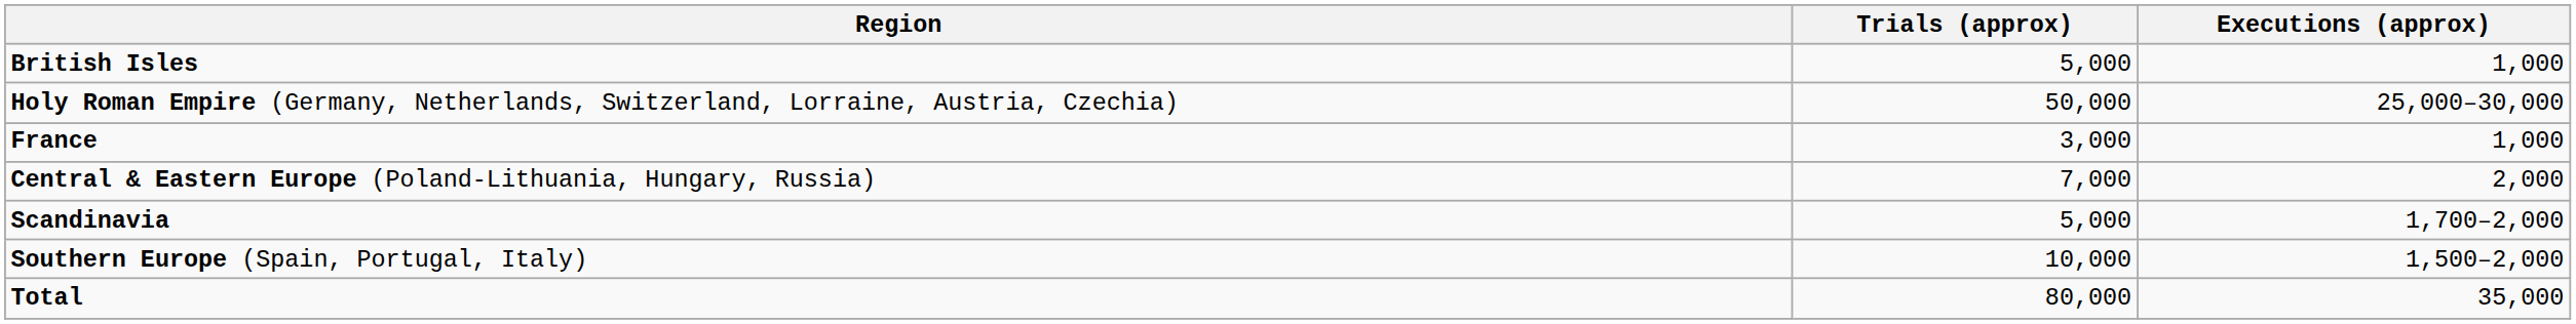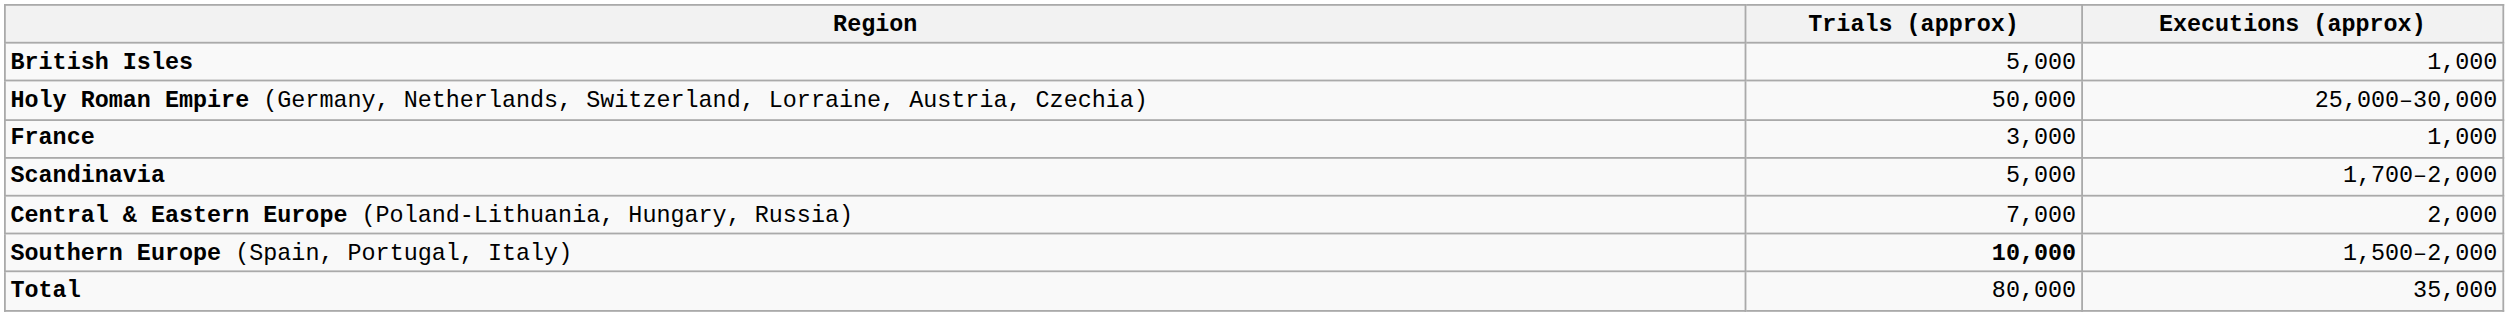 <table class="wikitable"  style="width:70%; text-align:right;">
 <tr>
 <th>Region</th>
 <th>Trials (approx)</th>
 <th>Executions (approx)</th>
 </tr>
 <tr>
 <td style="text-align:left;"><strong>British Isles</strong></td>
 <td>5,000</td>
 <td>1,000</td>
 </tr>
 <tr>
 <td style="text-align:left;"><strong>Holy Roman Empire</strong> (Germany, Netherlands, Switzerland, Lorraine, Austria, Czechia)</td>
 <td>50,000</td>
 <td>25,000–30,000</td>
 </tr>
 <tr>
 <td style="text-align:left;"><strong>France</strong></td>
 <td>3,000</td>
 <td>1,000</td>
 </tr>
 <tr>
+<td style="text-align:left;"><strong>Scandinavia</strong></td>
+<td>5,000</td>
+<td>1,700–2,000</td>
+</tr>
+<tr>
 <td style="text-align:left;"><strong>Central & Eastern Europe</strong> (Poland-Lithuania, Hungary, Russia)</td>
 <td>7,000</td>
 <td>2,000</td>
 </tr>
 <tr>
-<td style="text-align:left;"><strong>Scandinavia</strong></td>
-<td>5,000</td>
-<td>1,700–2,000</td>
-</tr>
-<tr>
 <td style="text-align:left;"><strong>Southern Europe</strong> (Spain, Portugal, Italy)</td>
-<td>10,000</td>
+<td><strong>10,000</strong></td>
 <td>1,500–2,000</td>
 </tr>
 <tr>
 <td style="text-align:left;"><strong>Total</strong></td>
 <td>80,000</td>
 <td>35,000</td>
 </tr>
 </table>
